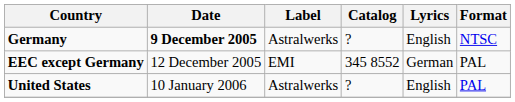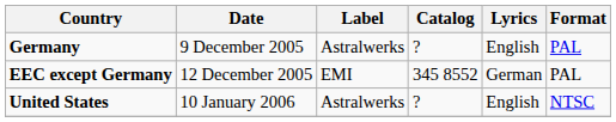 <table class="wikitable">
 <tr>
 <th align=center>Country</th>
 <th align=center>Date</th>
 <th align=center>Label</th>
 <th align=center>Catalog</th>
 <th align=center>Lyrics</th>
 <th align=center>Format</th>
 </tr>
 <tr>
 <td><strong>Germany</strong></td>
-<td><strong>9 December 2005</strong></td>
+<td>9 December 2005</td>
 <td>Astralwerks</td>
 <td>?</td>
 <td>English</td>
-<td><a href='#'>NTSC</a></td>
+<td><a href='#'>PAL</a></td>
 </tr>
 <tr>
 <td><strong>EEC except Germany</strong></td>
 <td>12 December 2005</td>
 <td>EMI</td>
 <td>345 8552</td>
 <td>German</td>
 <td>PAL</td>
 </tr>
 <tr>
 <td><strong>United States</strong></td>
 <td>10 January 2006</td>
 <td>Astralwerks</td>
 <td>?</td>
 <td>English</td>
-<td><a href='#'>PAL</a></td>
+<td><a href='#'>NTSC</a></td>
 </tr>
 <tr>
 </tr>
 </table>
